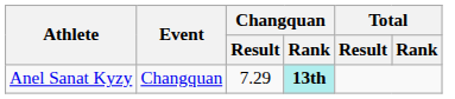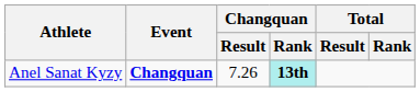 <table class=wikitable style="font-size:90%">
 <tr>
 <th rowspan="2">Athlete</th>
 <th rowspan="2">Event</th>
 <th colspan="2">Changquan</th>
 <th colspan="2">Total</th>
 </tr>
 <tr>
 <th>Result</th>
 <th>Rank</th>
 <th>Result</th>
 <th>Rank</th>
 </tr>
 <tr>
 <td><a href='#'>Anel Sanat Kyzy</a></td>
-<td><a href='#'>Changquan</a></td>
-<td align=center>7.29</td>
+<td><strong><a href='#'>Changquan</a></strong></td>
+<td align=center>7.26</td>
 <td align=center style="background: paleturquoise;"><strong>13th</strong></td>
 </tr>
 </table>
